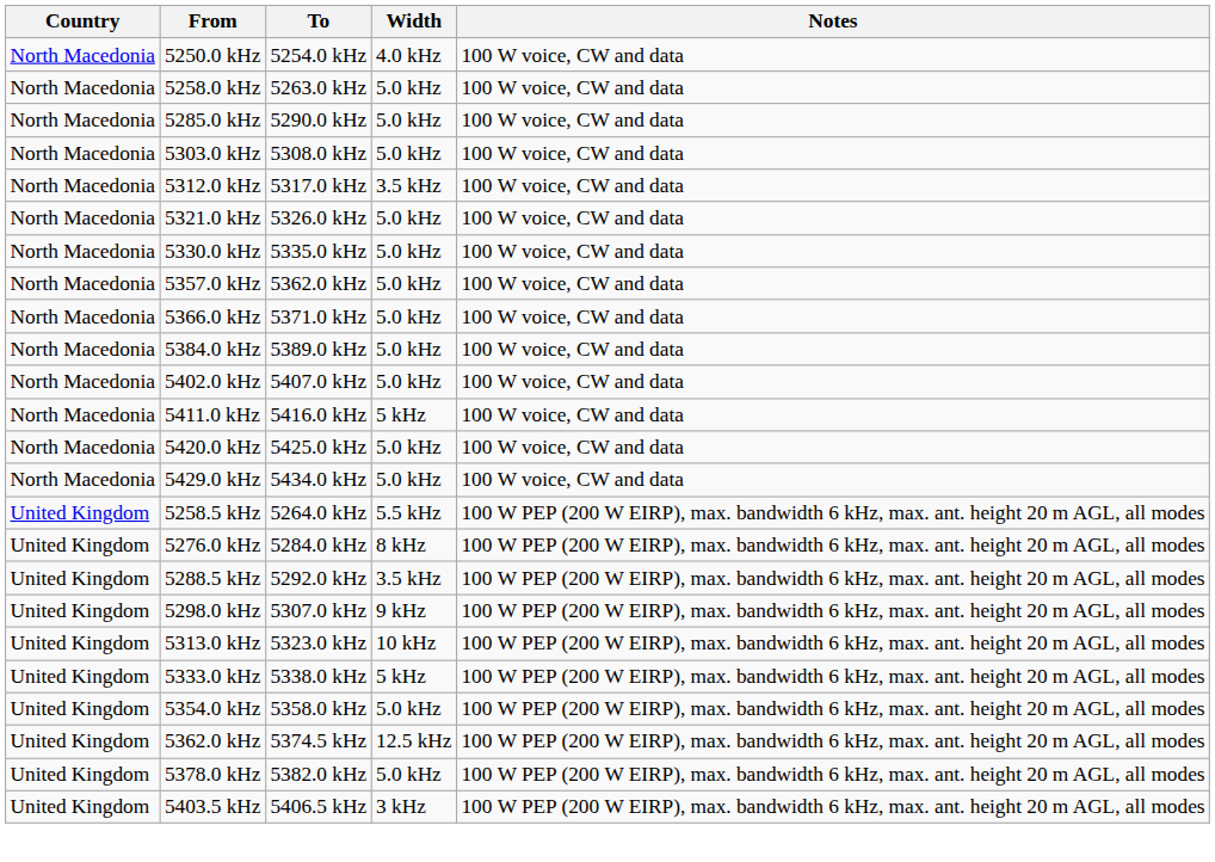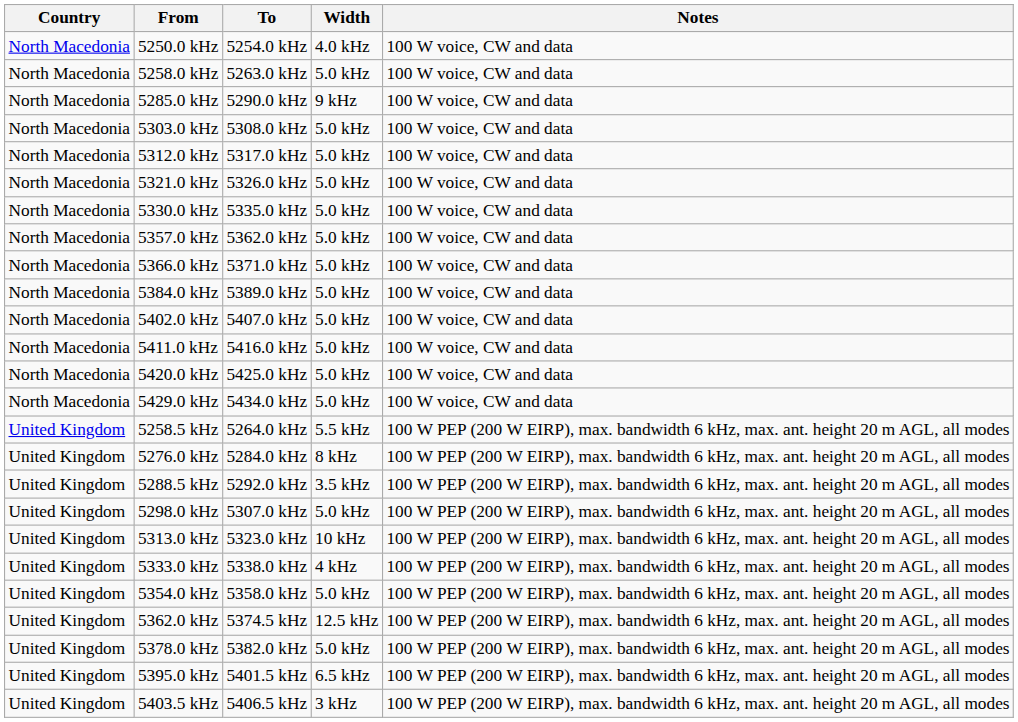 <table class="wikitable">
 <tr>
 <th>Country</th>
 <th>From</th>
 <th>To</th>
 <th>Width</th>
 <th>Notes</th>
 </tr>
 <tr>
 <td><a href='#'>North Macedonia</a></td>
 <td>5250.0 kHz</td>
 <td>5254.0 kHz</td>
 <td>4.0 kHz</td>
 <td>100 W voice, CW and data</td>
 </tr>
 <tr>
 <td>North Macedonia</td>
 <td>5258.0 kHz</td>
 <td>5263.0 kHz</td>
 <td>5.0 kHz</td>
 <td>100 W voice, CW and data</td>
 </tr>
 <tr>
 <td>North Macedonia</td>
 <td>5285.0 kHz</td>
 <td>5290.0 kHz</td>
-<td>5.0 kHz</td>
+<td>9 kHz</td>
 <td>100 W voice, CW and data</td>
 </tr>
 <tr>
 <td>North Macedonia</td>
 <td>5303.0 kHz</td>
 <td>5308.0 kHz</td>
 <td>5.0 kHz</td>
 <td>100 W voice, CW and data</td>
 </tr>
 <tr>
 <td>North Macedonia</td>
 <td>5312.0 kHz</td>
 <td>5317.0 kHz</td>
-<td>3.5 kHz</td>
+<td>5.0 kHz</td>
 <td>100 W voice, CW and data</td>
 </tr>
 <tr>
 <td>North Macedonia</td>
 <td>5321.0 kHz</td>
 <td>5326.0 kHz</td>
 <td>5.0 kHz</td>
 <td>100 W voice, CW and data</td>
 </tr>
 <tr>
 <td>North Macedonia</td>
 <td>5330.0 kHz</td>
 <td>5335.0 kHz</td>
 <td>5.0 kHz</td>
 <td>100 W voice, CW and data</td>
 </tr>
 <tr>
 <td>North Macedonia</td>
 <td>5357.0 kHz</td>
 <td>5362.0 kHz</td>
 <td>5.0 kHz</td>
 <td>100 W voice, CW and data</td>
 </tr>
 <tr>
 <td>North Macedonia</td>
 <td>5366.0 kHz</td>
 <td>5371.0 kHz</td>
 <td>5.0 kHz</td>
 <td>100 W voice, CW and data</td>
 </tr>
 <tr>
 <td>North Macedonia</td>
 <td>5384.0 kHz</td>
 <td>5389.0 kHz</td>
 <td>5.0 kHz</td>
 <td>100 W voice, CW and data</td>
 </tr>
 <tr>
 <td>North Macedonia</td>
 <td>5402.0 kHz</td>
 <td>5407.0 kHz</td>
 <td>5.0 kHz</td>
 <td>100 W voice, CW and data</td>
 </tr>
 <tr>
 <td>North Macedonia</td>
 <td>5411.0 kHz</td>
 <td>5416.0 kHz</td>
-<td>5 kHz</td>
+<td>5.0 kHz</td>
 <td>100 W voice, CW and data</td>
 </tr>
 <tr>
 <td>North Macedonia</td>
 <td>5420.0 kHz</td>
 <td>5425.0 kHz</td>
 <td>5.0 kHz</td>
 <td>100 W voice, CW and data</td>
 </tr>
 <tr>
 <td>North Macedonia</td>
 <td>5429.0 kHz</td>
 <td>5434.0 kHz</td>
 <td>5.0 kHz</td>
 <td>100 W voice, CW and data</td>
 </tr>
 <tr>
 <td><a href='#'>United Kingdom</a></td>
 <td>5258.5 kHz</td>
 <td>5264.0 kHz</td>
 <td>5.5 kHz</td>
 <td>100 W PEP (200 W EIRP), max. bandwidth 6 kHz, max. ant. height 20 m AGL, all modes</td>
 </tr>
 <tr>
 <td>United Kingdom</td>
 <td>5276.0 kHz</td>
 <td>5284.0 kHz</td>
 <td>8 kHz</td>
 <td>100 W PEP (200 W EIRP), max. bandwidth 6 kHz, max. ant. height 20 m AGL, all modes</td>
 </tr>
 <tr>
 <td>United Kingdom</td>
 <td>5288.5 kHz</td>
 <td>5292.0 kHz</td>
 <td>3.5 kHz</td>
 <td>100 W PEP (200 W EIRP), max. bandwidth 6 kHz, max. ant. height 20 m AGL, all modes</td>
 </tr>
 <tr>
 <td>United Kingdom</td>
 <td>5298.0 kHz</td>
 <td>5307.0 kHz</td>
-<td>9 kHz</td>
+<td>5.0 kHz</td>
 <td>100 W PEP (200 W EIRP), max. bandwidth 6 kHz, max. ant. height 20 m AGL, all modes</td>
 </tr>
 <tr>
 <td>United Kingdom</td>
 <td>5313.0 kHz</td>
 <td>5323.0 kHz</td>
 <td>10 kHz</td>
 <td>100 W PEP (200 W EIRP), max. bandwidth 6 kHz, max. ant. height 20 m AGL, all modes</td>
 </tr>
 <tr>
 <td>United Kingdom</td>
 <td>5333.0 kHz</td>
 <td>5338.0 kHz</td>
-<td>5 kHz</td>
+<td>4 kHz</td>
 <td>100 W PEP (200 W EIRP), max. bandwidth 6 kHz, max. ant. height 20 m AGL, all modes</td>
 </tr>
 <tr>
 <td>United Kingdom</td>
 <td>5354.0 kHz</td>
 <td>5358.0 kHz</td>
 <td>5.0 kHz</td>
 <td>100 W PEP (200 W EIRP), max. bandwidth 6 kHz, max. ant. height 20 m AGL, all modes</td>
 </tr>
 <tr>
 <td>United Kingdom</td>
 <td>5362.0 kHz</td>
 <td>5374.5 kHz</td>
 <td>12.5 kHz</td>
 <td>100 W PEP (200 W EIRP), max. bandwidth 6 kHz, max. ant. height 20 m AGL, all modes</td>
 </tr>
 <tr>
 <td>United Kingdom</td>
 <td>5378.0 kHz</td>
 <td>5382.0 kHz</td>
 <td>5.0 kHz</td>
 <td>100 W PEP (200 W EIRP), max. bandwidth 6 kHz, max. ant. height 20 m AGL, all modes</td>
 </tr>
 <tr>
 <td>United Kingdom</td>
+<td>5395.0 kHz</td>
+<td>5401.5 kHz</td>
+<td>6.5 kHz</td>
+<td>100 W PEP (200 W EIRP), max. bandwidth 6 kHz, max. ant. height 20 m AGL, all modes</td>
+</tr>
+<tr>
+<td>United Kingdom</td>
 <td>5403.5 kHz</td>
 <td>5406.5 kHz</td>
 <td>3 kHz</td>
 <td>100 W PEP (200 W EIRP), max. bandwidth 6 kHz, max. ant. height 20 m AGL, all modes</td>
 </tr>
 </table>
